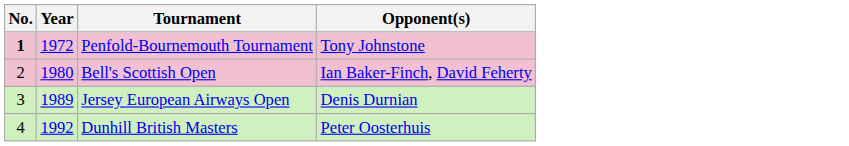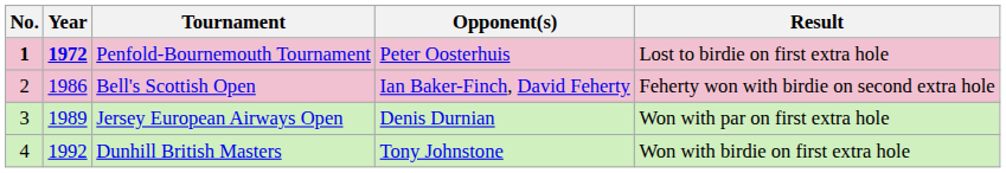 <table class="wikitable" style="font-size:95%;">
 <tr>
 <th>No.</th>
 <th>Year</th>
 <th>Tournament</th>
 <th>Opponent(s)</th>
+<th>Result</th>
 </tr>
 <tr style="background:#F2C1D1;">
 <td align=center><strong>1</strong></td>
-<td><a href='#'>1972</a></td>
+<td><strong><a href='#'>1972</a></strong></td>
 <td><a href='#'>Penfold-Bournemouth Tournament</a></td>
-<td> <a href='#'>Tony Johnstone</a></td>
+<td> <a href='#'>Peter Oosterhuis</a></td>
+<td>Lost to birdie on first extra hole</td>
 </tr>
 <tr style="background:#F2C1D1;">
 <td align=center>2</td>
-<td><a href='#'>1980</a></td>
+<td><a href='#'>1986</a></td>
 <td><a href='#'>Bell's Scottish Open</a></td>
 <td> <a href='#'>Ian Baker-Finch</a>,  <a href='#'>David Feherty</a></td>
+<td>Feherty won with birdie on second extra hole</td>
 </tr>
 <tr style="background:#D0F0C0;">
 <td align=center>3</td>
 <td><a href='#'>1989</a></td>
 <td><a href='#'>Jersey European Airways Open</a></td>
 <td> <a href='#'>Denis Durnian</a></td>
+<td>Won with par on first extra hole</td>
 </tr>
 <tr style="background:#D0F0C0;">
 <td align=center>4</td>
 <td><a href='#'>1992</a></td>
 <td><a href='#'>Dunhill British Masters</a></td>
-<td> <a href='#'>Peter Oosterhuis</a></td>
+<td> <a href='#'>Tony Johnstone</a></td>
+<td>Won with birdie on first extra hole</td>
 </tr>
 </table>
